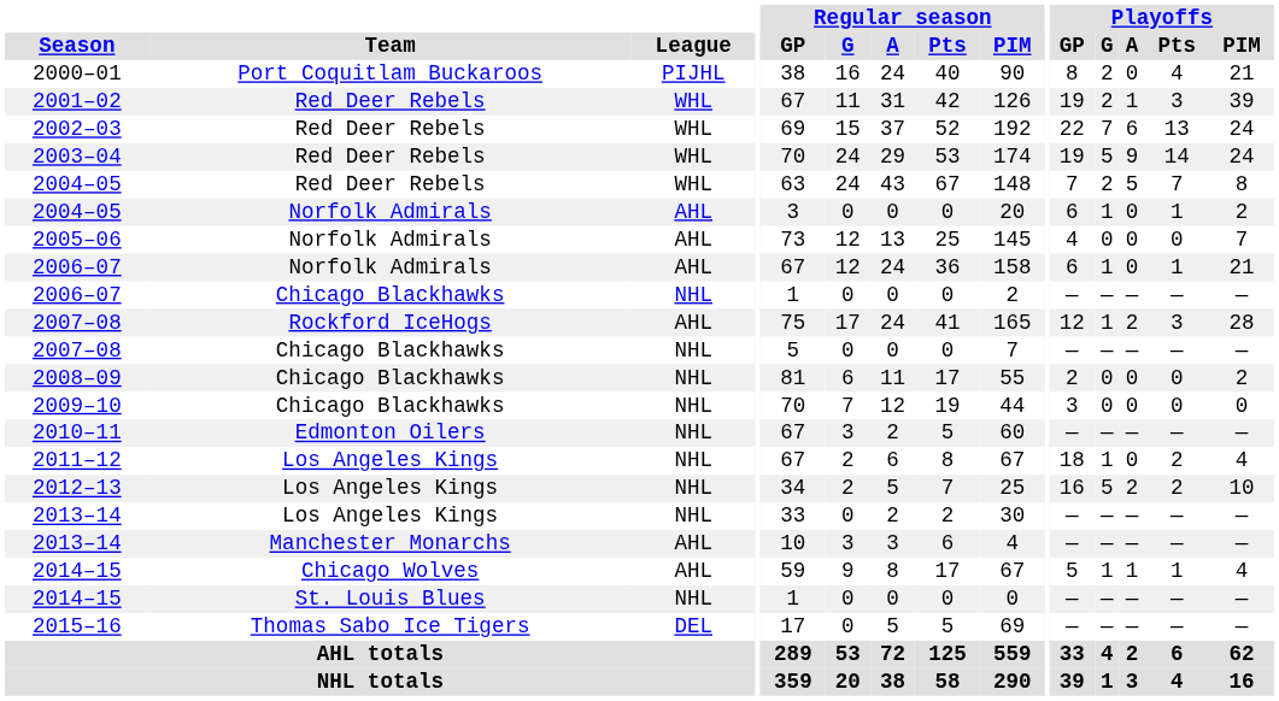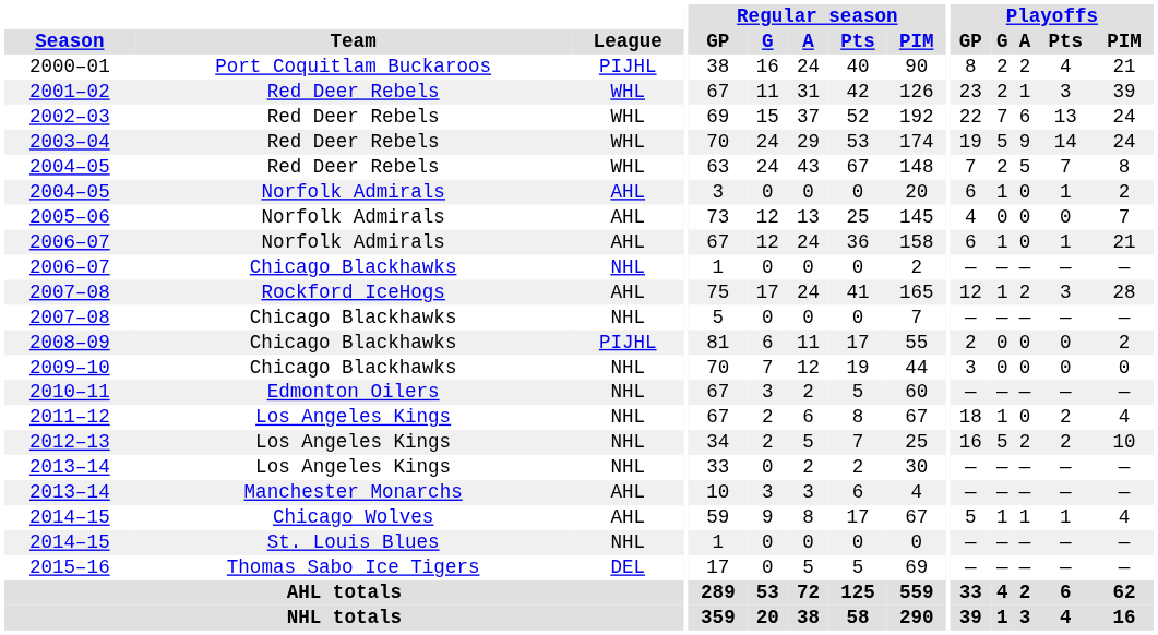 <table border="0" cellpadding="1" cellspacing="0" style="text-align:center; width:60em">
 <tr bgcolor="#e0e0e0">
 <th colspan="3" bgcolor="#ffffff"></th>
 <th rowspan="99" bgcolor="#ffffff"></th>
 <th colspan="5"><a href='#'>Regular season</a></th>
 <th rowspan="99" bgcolor="#ffffff"></th>
 <th colspan="5"><a href='#'>Playoffs</a></th>
 </tr>
 <tr bgcolor="#e0e0e0">
 <th><a href='#'>Season</a></th>
 <th>Team</th>
 <th>League</th>
 <th>GP</th>
 <th><a href='#'>G</a></th>
 <th><a href='#'>A</a></th>
 <th><a href='#'>Pts</a></th>
 <th><a href='#'>PIM</a></th>
 <th>GP</th>
 <th>G</th>
 <th>A</th>
 <th>Pts</th>
 <th>PIM</th>
 </tr>
 <tr>
 <td>2000–01</td>
 <td><a href='#'>Port Coquitlam Buckaroos</a></td>
 <td><a href='#'>PIJHL</a></td>
 <td>38</td>
 <td>16</td>
 <td>24</td>
 <td>40</td>
 <td>90</td>
 <td>8</td>
 <td>2</td>
-<td>0</td>
+<td>2</td>
 <td>4</td>
 <td>21</td>
 </tr>
 <tr bgcolor="#f0f0f0">
 <td><a href='#'>2001–02</a></td>
 <td><a href='#'>Red Deer Rebels</a></td>
 <td><a href='#'>WHL</a></td>
 <td>67</td>
 <td>11</td>
 <td>31</td>
 <td>42</td>
 <td>126</td>
-<td>19</td>
+<td>23</td>
 <td>2</td>
 <td>1</td>
 <td>3</td>
 <td>39</td>
 </tr>
 <tr>
 <td><a href='#'>2002–03</a></td>
 <td>Red Deer Rebels</td>
 <td>WHL</td>
 <td>69</td>
 <td>15</td>
 <td>37</td>
 <td>52</td>
 <td>192</td>
 <td>22</td>
 <td>7</td>
 <td>6</td>
 <td>13</td>
 <td>24</td>
 </tr>
 <tr bgcolor="#f0f0f0">
 <td><a href='#'>2003–04</a></td>
 <td>Red Deer Rebels</td>
 <td>WHL</td>
 <td>70</td>
 <td>24</td>
 <td>29</td>
 <td>53</td>
 <td>174</td>
 <td>19</td>
 <td>5</td>
 <td>9</td>
 <td>14</td>
 <td>24</td>
 </tr>
 <tr>
 <td><a href='#'>2004–05</a></td>
 <td>Red Deer Rebels</td>
 <td>WHL</td>
 <td>63</td>
 <td>24</td>
 <td>43</td>
 <td>67</td>
 <td>148</td>
 <td>7</td>
 <td>2</td>
 <td>5</td>
 <td>7</td>
 <td>8</td>
 </tr>
 <tr bgcolor="#f0f0f0">
 <td><a href='#'>2004–05</a></td>
 <td><a href='#'>Norfolk Admirals</a></td>
 <td><a href='#'>AHL</a></td>
 <td>3</td>
 <td>0</td>
 <td>0</td>
 <td>0</td>
 <td>20</td>
 <td>6</td>
 <td>1</td>
 <td>0</td>
 <td>1</td>
 <td>2</td>
 </tr>
 <tr>
 <td><a href='#'>2005–06</a></td>
 <td>Norfolk Admirals</td>
 <td>AHL</td>
 <td>73</td>
 <td>12</td>
 <td>13</td>
 <td>25</td>
 <td>145</td>
 <td>4</td>
 <td>0</td>
 <td>0</td>
 <td>0</td>
 <td>7</td>
 </tr>
 <tr bgcolor="#f0f0f0">
 <td><a href='#'>2006–07</a></td>
 <td>Norfolk Admirals</td>
 <td>AHL</td>
 <td>67</td>
 <td>12</td>
 <td>24</td>
 <td>36</td>
 <td>158</td>
 <td>6</td>
 <td>1</td>
 <td>0</td>
 <td>1</td>
 <td>21</td>
 </tr>
 <tr>
 <td><a href='#'>2006–07</a></td>
 <td><a href='#'>Chicago Blackhawks</a></td>
 <td><a href='#'>NHL</a></td>
 <td>1</td>
 <td>0</td>
 <td>0</td>
 <td>0</td>
 <td>2</td>
 <td>—</td>
 <td>—</td>
 <td>—</td>
 <td>—</td>
 <td>—</td>
 </tr>
 <tr bgcolor="#f0f0f0">
 <td><a href='#'>2007–08</a></td>
 <td><a href='#'>Rockford IceHogs</a></td>
 <td>AHL</td>
 <td>75</td>
 <td>17</td>
 <td>24</td>
 <td>41</td>
 <td>165</td>
 <td>12</td>
 <td>1</td>
 <td>2</td>
 <td>3</td>
 <td>28</td>
 </tr>
 <tr>
 <td><a href='#'>2007–08</a></td>
 <td>Chicago Blackhawks</td>
 <td>NHL</td>
 <td>5</td>
 <td>0</td>
 <td>0</td>
 <td>0</td>
 <td>7</td>
 <td>—</td>
 <td>—</td>
 <td>—</td>
 <td>—</td>
 <td>—</td>
 </tr>
 <tr bgcolor="#f0f0f0">
 <td><a href='#'>2008–09</a></td>
 <td>Chicago Blackhawks</td>
-<td>NHL</td>
+<td><a href='#'>PIJHL</a></td>
 <td>81</td>
 <td>6</td>
 <td>11</td>
 <td>17</td>
 <td>55</td>
 <td>2</td>
 <td>0</td>
 <td>0</td>
 <td>0</td>
 <td>2</td>
 </tr>
 <tr>
 <td><a href='#'>2009–10</a></td>
 <td>Chicago Blackhawks</td>
 <td>NHL</td>
 <td>70</td>
 <td>7</td>
 <td>12</td>
 <td>19</td>
 <td>44</td>
 <td>3</td>
 <td>0</td>
 <td>0</td>
 <td>0</td>
 <td>0</td>
 </tr>
 <tr bgcolor="#f0f0f0">
 <td><a href='#'>2010–11</a></td>
 <td><a href='#'>Edmonton Oilers</a></td>
 <td>NHL</td>
 <td>67</td>
 <td>3</td>
 <td>2</td>
 <td>5</td>
 <td>60</td>
 <td>—</td>
 <td>—</td>
 <td>—</td>
 <td>—</td>
 <td>—</td>
 </tr>
 <tr>
 <td><a href='#'>2011–12</a></td>
 <td><a href='#'>Los Angeles Kings</a></td>
 <td>NHL</td>
 <td>67</td>
 <td>2</td>
 <td>6</td>
 <td>8</td>
 <td>67</td>
 <td>18</td>
 <td>1</td>
 <td>0</td>
 <td>2</td>
 <td>4</td>
 </tr>
 <tr bgcolor="#f0f0f0">
 <td><a href='#'>2012–13</a></td>
 <td>Los Angeles Kings</td>
 <td>NHL</td>
 <td>34</td>
 <td>2</td>
 <td>5</td>
 <td>7</td>
 <td>25</td>
 <td>16</td>
 <td>5</td>
 <td>2</td>
 <td>2</td>
 <td>10</td>
 </tr>
 <tr>
 <td><a href='#'>2013–14</a></td>
 <td>Los Angeles Kings</td>
 <td>NHL</td>
 <td>33</td>
 <td>0</td>
 <td>2</td>
 <td>2</td>
 <td>30</td>
 <td>—</td>
 <td>—</td>
 <td>—</td>
 <td>—</td>
 <td>—</td>
 </tr>
 <tr bgcolor="#f0f0f0">
 <td><a href='#'>2013–14</a></td>
 <td><a href='#'>Manchester Monarchs</a></td>
 <td>AHL</td>
 <td>10</td>
 <td>3</td>
 <td>3</td>
 <td>6</td>
 <td>4</td>
 <td>—</td>
 <td>—</td>
 <td>—</td>
 <td>—</td>
 <td>—</td>
 </tr>
 <tr>
 <td><a href='#'>2014–15</a></td>
 <td><a href='#'>Chicago Wolves</a></td>
 <td>AHL</td>
 <td>59</td>
 <td>9</td>
 <td>8</td>
 <td>17</td>
 <td>67</td>
 <td>5</td>
 <td>1</td>
 <td>1</td>
 <td>1</td>
 <td>4</td>
 </tr>
 <tr bgcolor="#f0f0f0">
 <td><a href='#'>2014–15</a></td>
 <td><a href='#'>St. Louis Blues</a></td>
 <td>NHL</td>
 <td>1</td>
 <td>0</td>
 <td>0</td>
 <td>0</td>
 <td>0</td>
 <td>—</td>
 <td>—</td>
 <td>—</td>
 <td>—</td>
 <td>—</td>
 </tr>
 <tr>
 <td><a href='#'>2015–16</a></td>
 <td><a href='#'>Thomas Sabo Ice Tigers</a></td>
 <td><a href='#'>DEL</a></td>
 <td>17</td>
 <td>0</td>
 <td>5</td>
 <td>5</td>
 <td>69</td>
 <td>—</td>
 <td>—</td>
 <td>—</td>
 <td>—</td>
 <td>—</td>
 </tr>
 <tr bgcolor="#e0e0e0">
 <th colspan="3">AHL totals</th>
 <th>289</th>
 <th>53</th>
 <th>72</th>
 <th>125</th>
 <th>559</th>
 <th>33</th>
 <th>4</th>
 <th>2</th>
 <th>6</th>
 <th>62</th>
 </tr>
 <tr bgcolor="#e0e0e0">
 <th colspan="3">NHL totals</th>
 <th>359</th>
 <th>20</th>
 <th>38</th>
 <th>58</th>
 <th>290</th>
 <th>39</th>
 <th>1</th>
 <th>3</th>
 <th>4</th>
 <th>16</th>
 </tr>
 </table>
